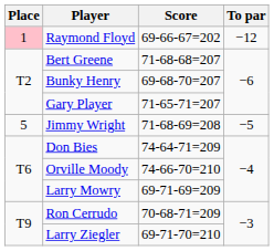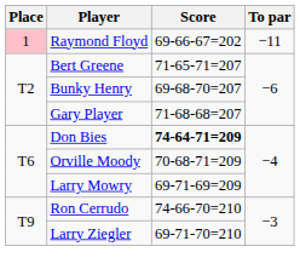 <table class=wikitable>
 <tr>
 <th>Place</th>
 <th>Player</th>
 <th>Score</th>
 <th>To par</th>
 </tr>
 <tr>
 <td align=center style="background: pink;">1</td>
 <td> <a href='#'>Raymond Floyd</a></td>
 <td>69-66-67=202</td>
-<td align=center>−12</td>
+<td align=center>−11</td>
 </tr>
 <tr>
 <td rowspan=3 align=center>T2</td>
 <td> <a href='#'>Bert Greene</a></td>
-<td>71-68-68=207</td>
+<td>71-65-71=207</td>
 <td rowspan=3 align=center>−6</td>
 </tr>
 <tr>
 <td> <a href='#'>Bunky Henry</a></td>
 <td>69-68-70=207</td>
 </tr>
 <tr>
 <td> <a href='#'>Gary Player</a></td>
-<td>71-65-71=207</td>
-</tr>
-<tr>
-<td align=center>5</td>
-<td> <a href='#'>Jimmy Wright</a></td>
-<td>71-68-69=208</td>
-<td align=center>−5</td>
+<td>71-68-68=207</td>
 </tr>
 <tr>
 <td rowspan=3 align=center>T6</td>
 <td> <a href='#'>Don Bies</a></td>
-<td>74-64-71=209</td>
+<td><strong>74-64-71=209</strong></td>
 <td rowspan=3 align=center>−4</td>
 </tr>
 <tr>
 <td> <a href='#'>Orville Moody</a></td>
-<td>74-66-70=210</td>
+<td>70-68-71=209</td>
 </tr>
 <tr>
 <td> <a href='#'>Larry Mowry</a></td>
 <td>69-71-69=209</td>
 </tr>
 <tr>
 <td rowspan=2 align=center>T9</td>
 <td> <a href='#'>Ron Cerrudo</a></td>
-<td>70-68-71=209</td>
+<td>74-66-70=210</td>
 <td rowspan=2 align=center>−3</td>
 </tr>
 <tr>
 <td> <a href='#'>Larry Ziegler</a></td>
 <td>69-71-70=210</td>
 </tr>
 </table>
